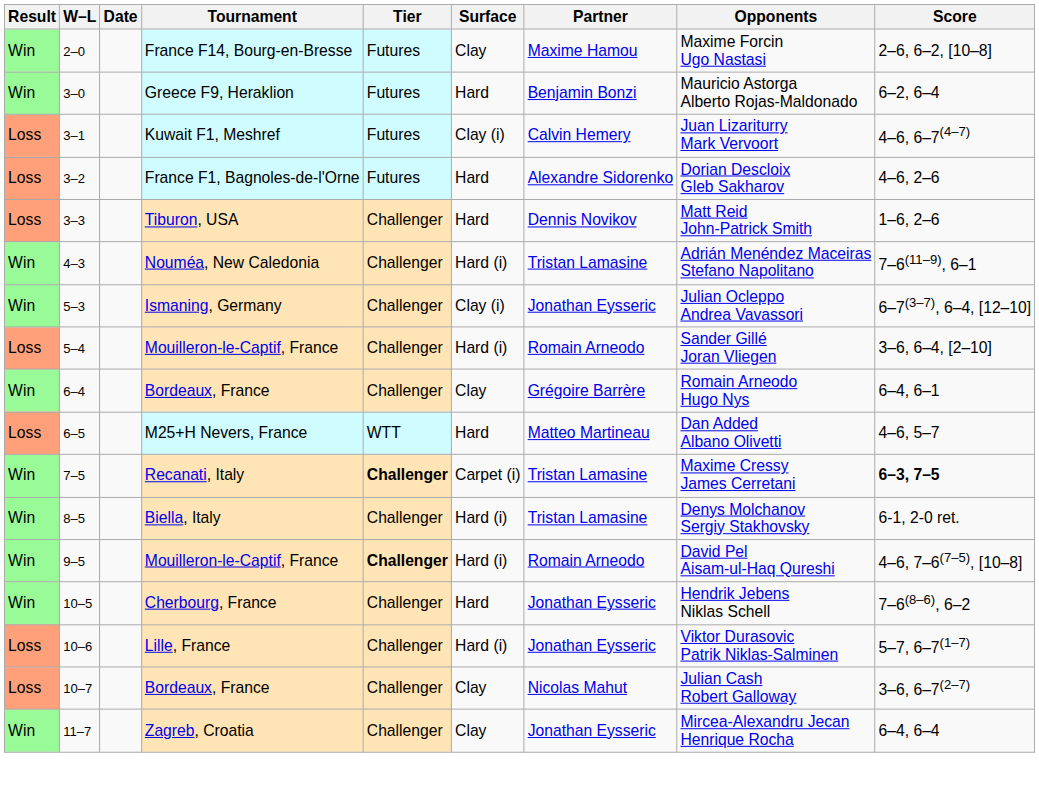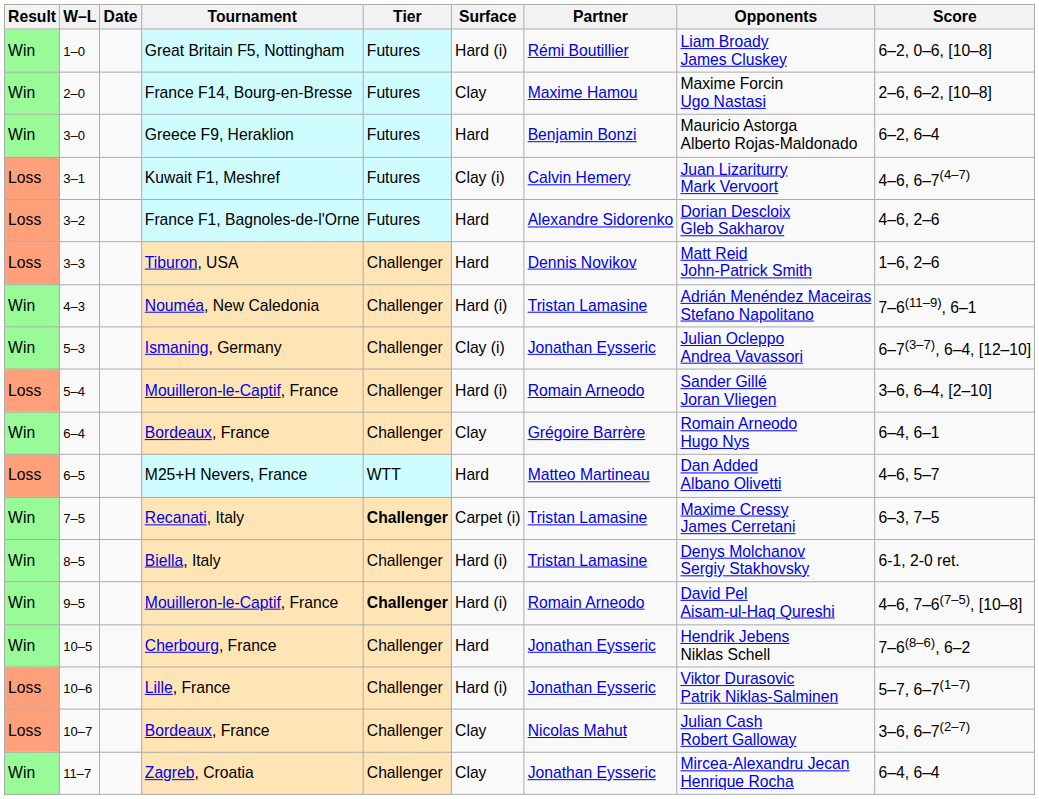 <table class="sortable wikitable">
 <tr>
 <th>Result</th>
 <th class="unsortable">W–L</th>
 <th>Date</th>
 <th>Tournament</th>
 <th>Tier</th>
 <th>Surface</th>
 <th>Partner</th>
 <th>Opponents</th>
 <th class="unsortable">Score</th>
+</tr>
+<tr>
+<td bgcolor=98FB98>Win</td>
+<td><small>1–0</small></td>
+<td></td>
+<td style="background:#cffcff;">Great Britain F5, Nottingham</td>
+<td style="background:#cffcff;">Futures</td>
+<td>Hard (i)</td>
+<td> <a href='#'>Rémi Boutillier</a></td>
+<td> <a href='#'>Liam Broady</a><br> <a href='#'>James Cluskey</a></td>
+<td>6–2, 0–6, [10–8]</td>
 </tr>
 <tr>
 <td bgcolor=98FB98>Win</td>
 <td><small>2–0</small></td>
 <td></td>
 <td style="background:#cffcff;">France F14, Bourg-en-Bresse</td>
 <td style="background:#cffcff;">Futures</td>
 <td>Clay</td>
 <td> <a href='#'>Maxime Hamou</a></td>
 <td> Maxime Forcin<br> <a href='#'>Ugo Nastasi</a></td>
 <td>2–6, 6–2, [10–8]</td>
 </tr>
 <tr>
 <td bgcolor=98FB98>Win</td>
 <td><small>3–0</small></td>
 <td></td>
 <td style="background:#cffcff;">Greece F9, Heraklion</td>
 <td style="background:#cffcff;">Futures</td>
 <td>Hard</td>
 <td> <a href='#'>Benjamin Bonzi</a></td>
 <td> Mauricio Astorga<br> Alberto Rojas-Maldonado</td>
 <td>6–2, 6–4</td>
 </tr>
 <tr>
 <td bgcolor=FFA07A>Loss</td>
 <td><small>3–1</small></td>
 <td></td>
 <td style="background:#cffcff;">Kuwait F1, Meshref</td>
 <td style="background:#cffcff;">Futures</td>
 <td>Clay (i)</td>
 <td> <a href='#'>Calvin Hemery</a></td>
 <td> <a href='#'>Juan Lizariturry</a><br> <a href='#'>Mark Vervoort</a></td>
 <td>4–6, 6–7<sup>(4–7)</sup></td>
 </tr>
 <tr>
 <td bgcolor=FFA07A>Loss</td>
 <td><small>3–2</small></td>
 <td></td>
 <td style="background:#cffcff;">France F1, Bagnoles-de-l'Orne</td>
 <td style="background:#cffcff;">Futures</td>
 <td>Hard</td>
 <td> <a href='#'>Alexandre Sidorenko</a></td>
 <td> <a href='#'>Dorian Descloix</a><br> <a href='#'>Gleb Sakharov</a></td>
 <td>4–6, 2–6</td>
 </tr>
 <tr>
 <td bgcolor=FFA07A>Loss</td>
 <td><small>3–3</small></td>
 <td><a href='#'></a></td>
 <td style="background:moccasin;"><a href='#'>Tiburon</a>, USA</td>
 <td style="background:moccasin;">Challenger</td>
 <td>Hard</td>
 <td> <a href='#'>Dennis Novikov</a></td>
 <td> <a href='#'>Matt Reid</a><br> <a href='#'>John-Patrick Smith</a></td>
 <td>1–6, 2–6</td>
 </tr>
 <tr>
 <td bgcolor=98FB98>Win</td>
 <td><small>4–3</small></td>
 <td><a href='#'></a></td>
 <td style="background:moccasin;"><a href='#'>Nouméa</a>, New Caledonia</td>
 <td style="background:moccasin;">Challenger</td>
 <td>Hard (i)</td>
 <td> <a href='#'>Tristan Lamasine</a></td>
 <td> <a href='#'>Adrián Menéndez Maceiras</a><br> <a href='#'>Stefano Napolitano</a></td>
 <td>7–6<sup>(11–9)</sup>, 6–1</td>
 </tr>
 <tr>
 <td bgcolor=98FB98>Win</td>
 <td><small>5–3</small></td>
 <td><a href='#'></a></td>
 <td style="background:moccasin;"><a href='#'>Ismaning</a>, Germany</td>
 <td style="background:moccasin;">Challenger</td>
 <td>Clay (i)</td>
 <td> <a href='#'>Jonathan Eysseric</a></td>
 <td> <a href='#'>Julian Ocleppo</a><br> <a href='#'>Andrea Vavassori</a></td>
 <td>6–7<sup>(3–7)</sup>, 6–4, [12–10]</td>
 </tr>
 <tr>
 <td bgcolor=FFA07A>Loss</td>
 <td><small>5–4</small></td>
 <td><a href='#'></a></td>
 <td style="background:moccasin;"><a href='#'>Mouilleron-le-Captif</a>, France</td>
 <td style="background:moccasin;">Challenger</td>
 <td>Hard (i)</td>
 <td> <a href='#'>Romain Arneodo</a></td>
 <td> <a href='#'>Sander Gillé</a><br> <a href='#'>Joran Vliegen</a></td>
 <td>3–6, 6–4, [2–10]</td>
 </tr>
 <tr>
 <td bgcolor=98fb98>Win</td>
 <td><small>6–4</small></td>
 <td><a href='#'></a></td>
 <td style="background:moccasin;"><a href='#'>Bordeaux</a>, France</td>
 <td style="background:moccasin;">Challenger</td>
 <td>Clay</td>
 <td> <a href='#'>Grégoire Barrère</a></td>
 <td> <a href='#'>Romain Arneodo</a><br> <a href='#'>Hugo Nys</a></td>
 <td>6–4, 6–1</td>
 </tr>
 <tr>
 <td bgcolor=FFA07A>Loss</td>
 <td><small>6–5</small></td>
 <td></td>
 <td style="background:#cffcff;">M25+H Nevers, France</td>
 <td style="background:#cffcff;">WTT</td>
 <td>Hard</td>
 <td> <a href='#'>Matteo Martineau</a></td>
 <td> <a href='#'>Dan Added</a><br> <a href='#'>Albano Olivetti</a></td>
 <td>4–6, 5–7</td>
 </tr>
 <tr>
 <td bgcolor=98FB98>Win</td>
 <td><small>7–5</small></td>
 <td><a href='#'></a></td>
 <td style="background:moccasin;"><a href='#'>Recanati</a>, Italy</td>
 <td style="background:moccasin;"><strong>Challenger</strong></td>
 <td>Carpet (i)</td>
 <td> <a href='#'>Tristan Lamasine</a></td>
 <td> <a href='#'>Maxime Cressy</a><br> <a href='#'>James Cerretani</a></td>
-<td><strong>6–3, 7–5</strong></td>
+<td>6–3, 7–5</td>
 </tr>
 <tr>
 <td bgcolor=98FB98>Win</td>
 <td><small>8–5</small></td>
 <td><a href='#'></a></td>
 <td style="background:moccasin;"><a href='#'>Biella</a>, Italy</td>
 <td style="background:moccasin;">Challenger</td>
 <td>Hard (i)</td>
 <td> <a href='#'>Tristan Lamasine</a></td>
 <td> <a href='#'>Denys Molchanov</a><br> <a href='#'>Sergiy Stakhovsky</a></td>
 <td>6-1, 2-0 ret.</td>
 </tr>
 <tr>
 <td bgcolor=98FB98>Win</td>
 <td><small>9–5</small></td>
 <td><a href='#'></a></td>
 <td style="background:moccasin;"><a href='#'>Mouilleron-le-Captif</a>, France</td>
 <td style="background:moccasin;"><strong>Challenger</strong></td>
 <td>Hard (i)</td>
 <td> <a href='#'>Romain Arneodo</a></td>
 <td> <a href='#'>David Pel</a><br> <a href='#'>Aisam-ul-Haq Qureshi</a></td>
 <td>4–6, 7–6<sup>(7–5)</sup>, [10–8]</td>
 </tr>
 <tr>
 <td bgcolor=98FB98>Win</td>
 <td><small>10–5</small></td>
 <td><a href='#'></a></td>
 <td style="background:moccasin;"><a href='#'>Cherbourg</a>, France</td>
 <td style="background:moccasin;">Challenger</td>
 <td>Hard</td>
 <td> <a href='#'>Jonathan Eysseric</a></td>
 <td> <a href='#'>Hendrik Jebens</a><br> Niklas Schell</td>
 <td>7–6<sup>(8–6)</sup>, 6–2</td>
 </tr>
 <tr>
 <td bgcolor=FFA07A>Loss</td>
 <td><small>10–6</small></td>
 <td><a href='#'></a></td>
 <td style="background:moccasin;"><a href='#'>Lille</a>, France</td>
 <td style="background:moccasin;">Challenger</td>
 <td>Hard (i)</td>
 <td> <a href='#'>Jonathan Eysseric</a></td>
 <td> <a href='#'>Viktor Durasovic</a><br> <a href='#'>Patrik Niklas-Salminen</a></td>
 <td>5–7, 6–7<sup>(1–7)</sup></td>
 </tr>
 <tr>
 <td bgcolor=FFA07A>Loss</td>
 <td><small>10–7</small></td>
 <td><a href='#'></a></td>
 <td style="background:moccasin;"><a href='#'>Bordeaux</a>, France</td>
 <td style="background:moccasin;">Challenger</td>
 <td>Clay</td>
 <td> <a href='#'>Nicolas Mahut</a></td>
 <td> <a href='#'>Julian Cash</a><br> <a href='#'>Robert Galloway</a></td>
 <td>3–6, 6–7<sup>(2–7)</sup></td>
 </tr>
 <tr>
 <td bgcolor=98FB98>Win</td>
 <td><small>11–7</small></td>
 <td><a href='#'></a></td>
 <td style="background:moccasin;"><a href='#'>Zagreb</a>, Croatia</td>
 <td style="background:moccasin;">Challenger</td>
 <td>Clay</td>
 <td> <a href='#'>Jonathan Eysseric</a></td>
 <td> <a href='#'>Mircea-Alexandru Jecan</a> <br>  <a href='#'>Henrique Rocha</a></td>
 <td>6–4, 6–4</td>
 </tr>
 </table>
